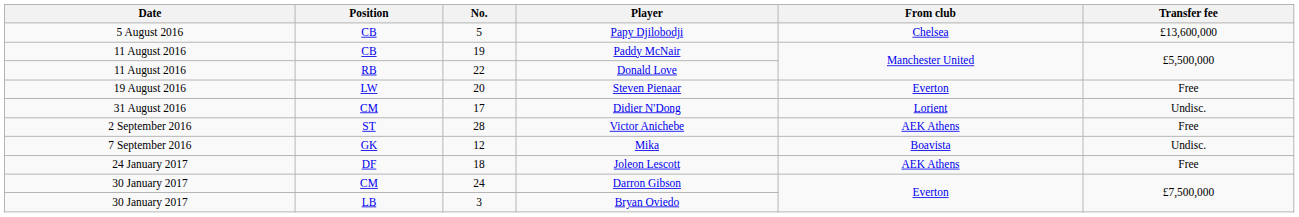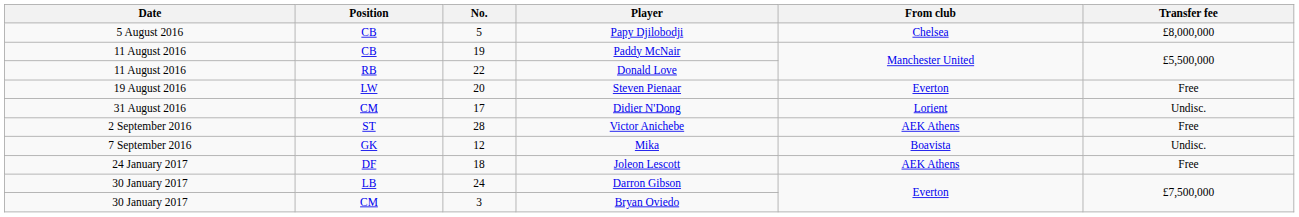 <table class="wikitable sortable" style="width:97%; text-align:center; font-size:85%; text-align:centre">
 <tr>
 <th>Date</th>
 <th>Position</th>
 <th>No.</th>
 <th>Player</th>
 <th>From club</th>
 <th>Transfer fee</th>
 </tr>
 <tr>
 <td>5 August 2016</td>
 <td><a href='#'>CB</a></td>
 <td>5</td>
 <td> <a href='#'>Papy Djilobodji</a></td>
 <td> <a href='#'>Chelsea</a></td>
-<td>£13,600,000</td>
+<td>£8,000,000</td>
 </tr>
 <tr>
 <td>11 August 2016</td>
 <td><a href='#'>CB</a></td>
 <td>19</td>
 <td> <a href='#'>Paddy McNair</a></td>
 <td style="text-align: center;" rowspan="2"> <a href='#'>Manchester United</a></td>
 <td style="text-align: center;" rowspan="2">£5,500,000</td>
 </tr>
 <tr>
 <td>11 August 2016</td>
 <td><a href='#'>RB</a></td>
 <td>22</td>
 <td> <a href='#'>Donald Love</a></td>
 </tr>
 <tr>
 <td>19 August 2016</td>
 <td><a href='#'>LW</a></td>
 <td>20</td>
 <td> <a href='#'>Steven Pienaar</a></td>
 <td> <a href='#'>Everton</a></td>
 <td>Free</td>
 </tr>
 <tr>
 <td>31 August 2016</td>
 <td><a href='#'>CM</a></td>
 <td>17</td>
 <td> <a href='#'>Didier N'Dong</a></td>
 <td> <a href='#'>Lorient</a></td>
 <td>Undisc.</td>
 </tr>
 <tr>
 <td>2 September 2016</td>
 <td><a href='#'>ST</a></td>
 <td>28</td>
 <td> <a href='#'>Victor Anichebe</a></td>
 <td> <a href='#'>AEK Athens</a></td>
 <td>Free</td>
 </tr>
 <tr>
 <td>7 September 2016</td>
 <td><a href='#'>GK</a></td>
 <td>12</td>
 <td> <a href='#'>Mika</a></td>
 <td> <a href='#'>Boavista</a></td>
 <td>Undisc.</td>
 </tr>
 <tr>
 <td>24 January 2017</td>
 <td><a href='#'>DF</a></td>
 <td>18</td>
 <td> <a href='#'>Joleon Lescott</a></td>
 <td> <a href='#'>AEK Athens</a></td>
 <td>Free</td>
 </tr>
 <tr>
 <td>30 January 2017</td>
-<td><a href='#'>CM</a></td>
+<td><a href='#'>LB</a></td>
 <td>24</td>
 <td> <a href='#'>Darron Gibson</a></td>
 <td style="text-align: center;" rowspan="2"> <a href='#'>Everton</a></td>
 <td style="text-align: center;" rowspan="2">£7,500,000</td>
 </tr>
 <tr>
 <td>30 January 2017</td>
-<td><a href='#'>LB</a></td>
+<td><a href='#'>CM</a></td>
 <td>3</td>
 <td> <a href='#'>Bryan Oviedo</a></td>
 </tr>
 </table>
